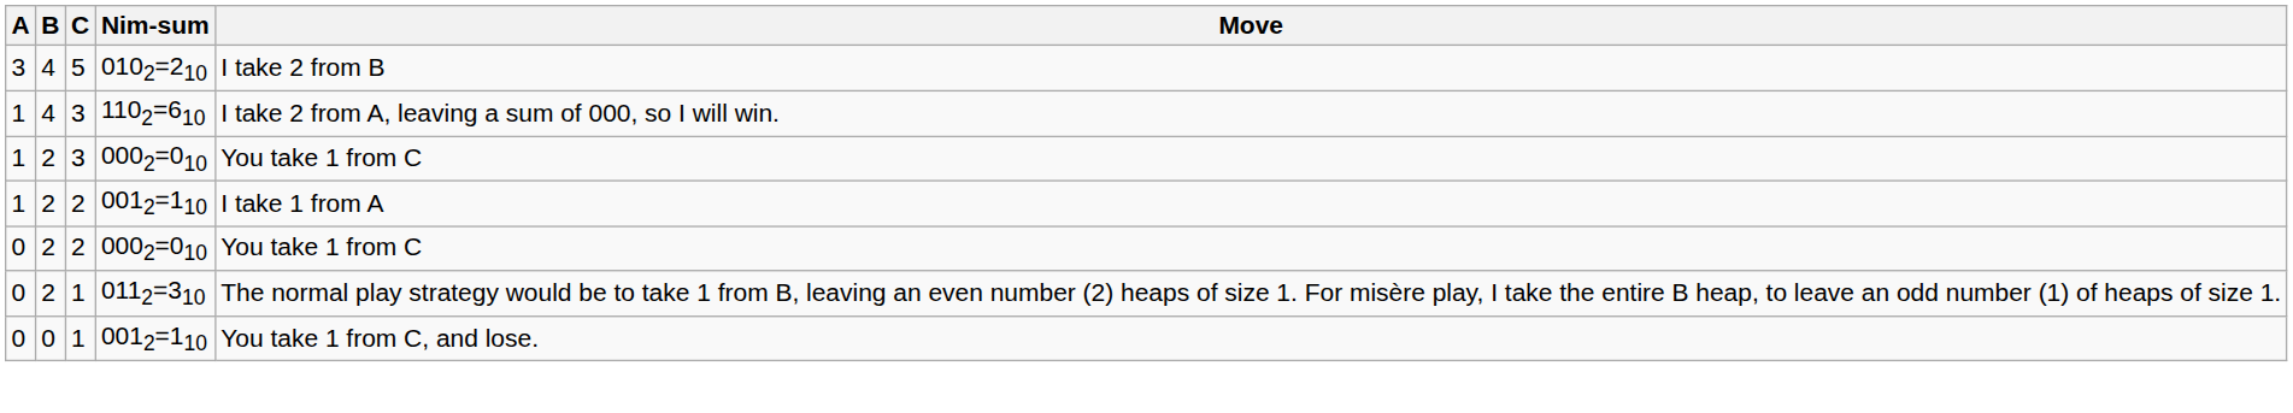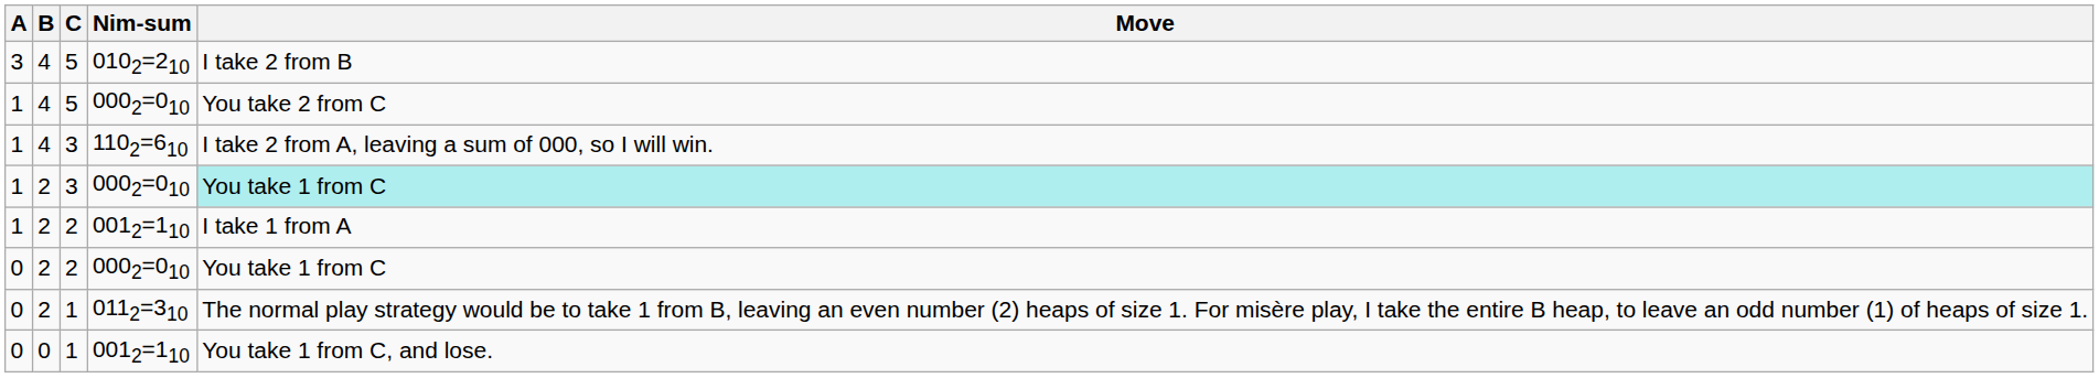 <table class="wikitable">
 <tr>
 <th>A</th>
 <th>B</th>
 <th>C</th>
 <th>Nim-sum</th>
 <th>Move</th>
 </tr>
 <tr>
 <td>3</td>
 <td>4</td>
 <td>5</td>
 <td>010<sub>2</sub>=2<sub>10</sub></td>
 <td>I take 2 from B</td>
 </tr>
 <tr>
 <td>1</td>
 <td>4</td>
+<td>5</td>
+<td>000<sub>2</sub>=0<sub>10</sub></td>
+<td>You take 2 from C</td>
+</tr>
+<tr>
+<td>1</td>
+<td>4</td>
 <td>3</td>
 <td>110<sub>2</sub>=6<sub>10</sub></td>
 <td>I take 2 from A, leaving a sum of 000, so I will win.</td>
 </tr>
 <tr>
 <td>1</td>
 <td>2</td>
 <td>3</td>
 <td>000<sub>2</sub>=0<sub>10</sub></td>
-<td>You take 1 from C</td>
+<td style="background: paleturquoise;">You take 1 from C</td>
 </tr>
 <tr>
 <td>1</td>
 <td>2</td>
 <td>2</td>
 <td>001<sub>2</sub>=1<sub>10</sub></td>
 <td>I take 1 from A</td>
 </tr>
 <tr>
 <td>0</td>
 <td>2</td>
 <td>2</td>
 <td>000<sub>2</sub>=0<sub>10</sub></td>
 <td>You take 1 from C</td>
 </tr>
 <tr>
 <td>0</td>
 <td>2</td>
 <td>1</td>
 <td>011<sub>2</sub>=3<sub>10</sub></td>
 <td>The normal play strategy would be to take 1 from B, leaving an even number (2) heaps of size 1.  For misère play, I take the entire B heap, to leave an odd number (1) of heaps of size 1.</td>
 </tr>
 <tr>
 <td>0</td>
 <td>0</td>
 <td>1</td>
 <td>001<sub>2</sub>=1<sub>10</sub></td>
 <td>You take 1 from C, and lose.</td>
 </tr>
 </table>
